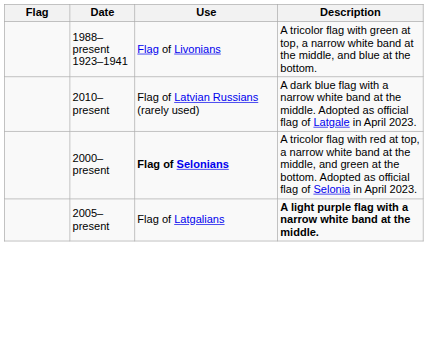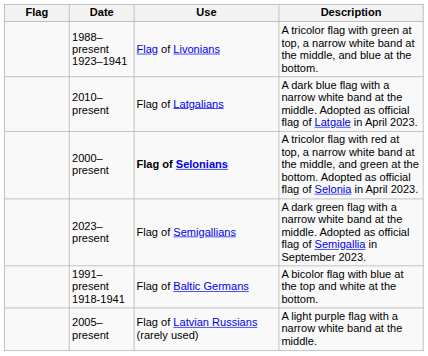 <table class="wikitable">
 <tr>
 <th style="width:110px">Flag</th>
 <th style="width:100px">Date</th>
 <th style="width:250px">Use</th>
 <th style="width:250px">Description</th>
 </tr>
 <tr>
 <td></td>
 <td>1988–present<br>1923–1941</td>
 <td><a href='#'>Flag</a> of <a href='#'>Livonians</a></td>
 <td>A tricolor flag with green at top, a narrow white band at the middle, and blue at the bottom.</td>
 </tr>
 <tr>
 <td></td>
 <td>2010–present</td>
-<td>Flag of <a href='#'>Latvian Russians</a> (rarely used)</td>
+<td>Flag of <a href='#'>Latgalians</a></td>
 <td>A dark blue flag with a narrow white band at the middle. Adopted as official flag of <a href='#'>Latgale</a> in April 2023.</td>
 </tr>
 <tr>
 <td></td>
 <td>2000–present</td>
 <td><strong>Flag of <a href='#'>Selonians</a></strong></td>
 <td>A tricolor flag with red at top, a narrow white band at the middle, and green at the bottom. Adopted as official flag of <a href='#'>Selonia</a> in April 2023.</td>
 </tr>
 <tr>
 <td></td>
+<td>2023–present</td>
+<td>Flag of <a href='#'>Semigallians</a></td>
+<td>A dark green flag with a narrow white band at the middle. Adopted as official flag of <a href='#'>Semigallia</a> in September 2023.</td>
+</tr>
+<tr>
+<td></td>
+<td>1991–present<br>1918-1941</td>
+<td>Flag of <a href='#'>Baltic Germans</a></td>
+<td>A bicolor flag with blue at the top and white at the bottom.</td>
+</tr>
+<tr>
+<td></td>
 <td>2005–present</td>
-<td>Flag of <a href='#'>Latgalians</a></td>
-<td><strong>A light purple flag with a narrow white band at the middle.</strong></td>
+<td>Flag of <a href='#'>Latvian Russians</a> (rarely used)</td>
+<td>A light purple flag with a narrow white band at the middle.</td>
 </tr>
 </table>
